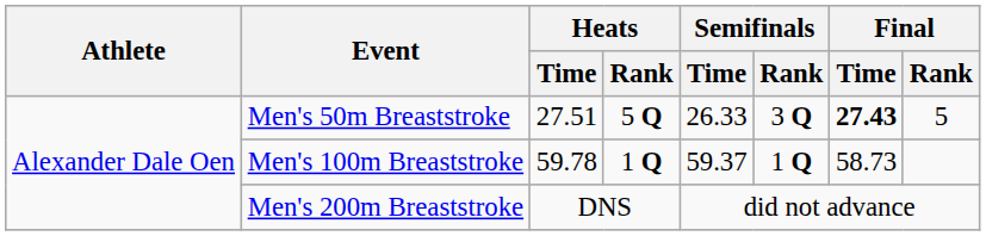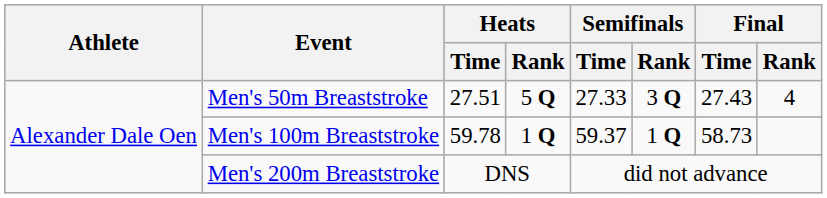 <table class=wikitable style="font-size:90%">
 <tr>
 <th rowspan="2">Athlete</th>
 <th rowspan="2">Event</th>
 <th colspan="2">Heats</th>
 <th colspan="2">Semifinals</th>
 <th colspan="2">Final</th>
 </tr>
 <tr>
 <th>Time</th>
 <th>Rank</th>
 <th>Time</th>
 <th>Rank</th>
 <th>Time</th>
 <th>Rank</th>
 </tr>
 <tr>
 <td rowspan="3"><a href='#'>Alexander Dale Oen</a></td>
 <td><a href='#'>Men's 50m Breaststroke</a></td>
 <td align=center>27.51</td>
 <td align=center>5 <strong>Q</strong></td>
-<td align=center>26.33</td>
+<td align=center>27.33</td>
 <td align=center>3 <strong>Q</strong></td>
-<td align=center><strong>27.43</strong></td>
-<td align=center>5</td>
+<td align=center>27.43</td>
+<td align=center>4</td>
 </tr>
 <tr>
 <td><a href='#'>Men's 100m Breaststroke</a></td>
 <td align=center>59.78</td>
 <td align=center>1 <strong>Q</strong></td>
 <td align=center>59.37</td>
 <td align=center>1 <strong>Q</strong></td>
 <td align=center>58.73</td>
 <td align=center></td>
 </tr>
 <tr>
 <td><a href='#'>Men's 200m Breaststroke</a></td>
 <td align=center colspan=2>DNS</td>
 <td align=center colspan=4>did not advance</td>
 </tr>
 </table>
